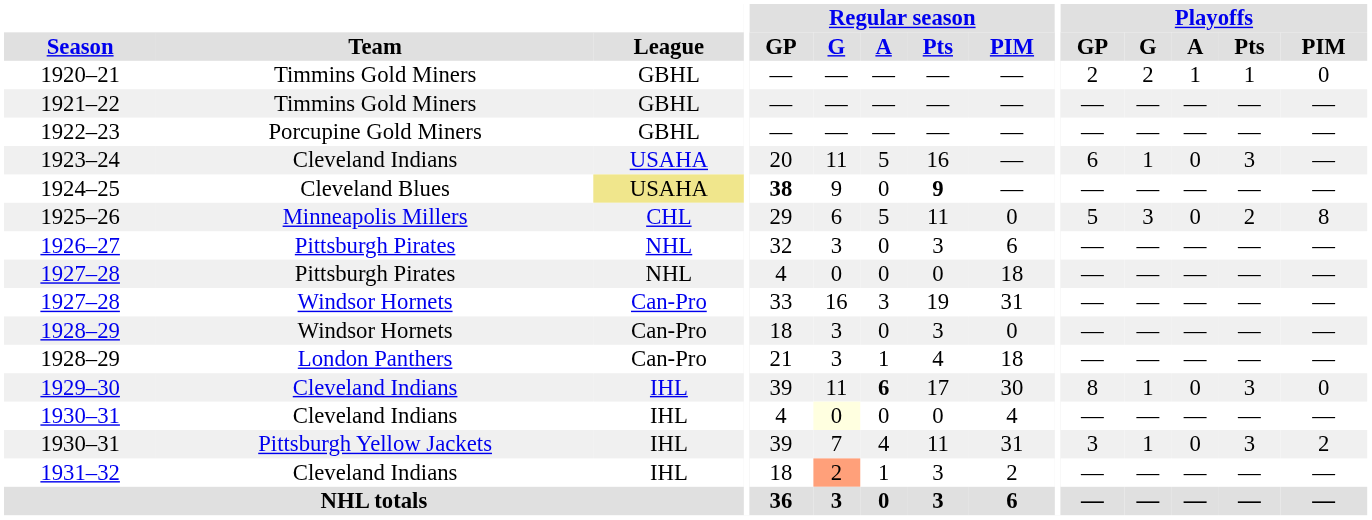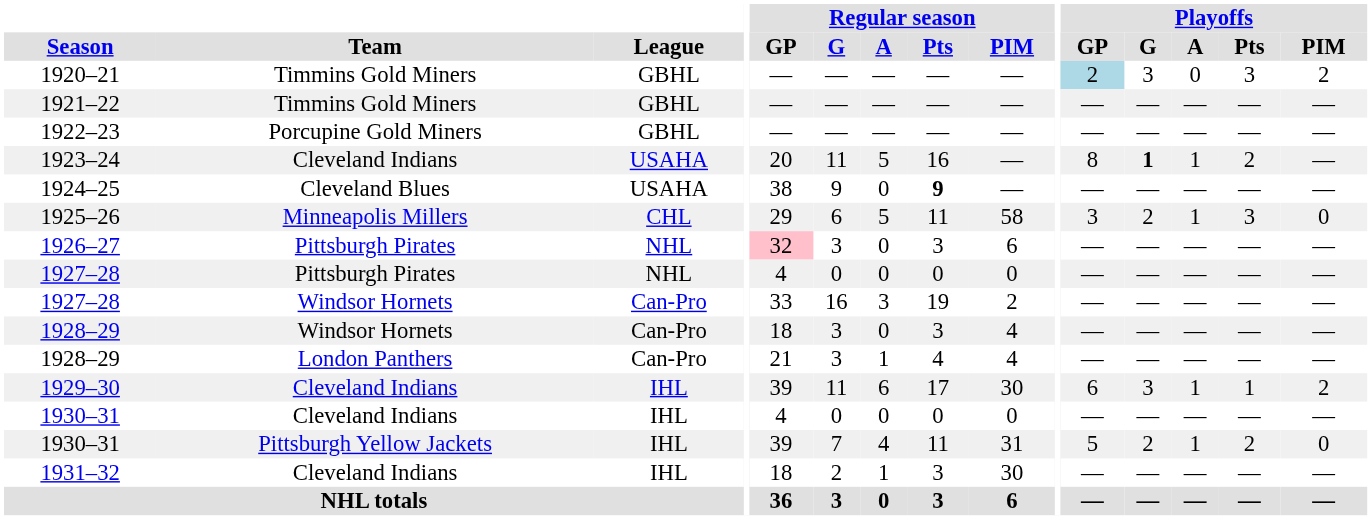 <table border="0" cellpadding="1" cellspacing="0" style="text-align:center; width:60em">
 <tr bgcolor="#e0e0e0">
 <th colspan="3" bgcolor="#ffffff"></th>
 <th rowspan="100" bgcolor="#ffffff"></th>
 <th colspan="5"><a href='#'>Regular season</a></th>
 <th rowspan="100" bgcolor="#ffffff"></th>
 <th colspan="5"><a href='#'>Playoffs</a></th>
 </tr>
 <tr bgcolor="#e0e0e0">
 <th><a href='#'>Season</a></th>
 <th>Team</th>
 <th>League</th>
 <th>GP</th>
 <th><a href='#'>G</a></th>
 <th><a href='#'>A</a></th>
 <th><a href='#'>Pts</a></th>
 <th><a href='#'>PIM</a></th>
 <th>GP</th>
 <th>G</th>
 <th>A</th>
 <th>Pts</th>
 <th>PIM</th>
 </tr>
 <tr>
 <td>1920–21</td>
 <td>Timmins Gold Miners</td>
 <td>GBHL</td>
 <td>—</td>
 <td>—</td>
 <td>—</td>
 <td>—</td>
 <td>—</td>
+<td style="background: lightblue;">2</td>
+<td>3</td>
+<td>0</td>
+<td>3</td>
 <td>2</td>
-<td>2</td>
-<td>1</td>
-<td>1</td>
-<td>0</td>
 </tr>
 <tr bgcolor="#f0f0f0">
 <td>1921–22</td>
 <td>Timmins Gold Miners</td>
 <td>GBHL</td>
 <td>—</td>
 <td>—</td>
 <td>—</td>
 <td>—</td>
 <td>—</td>
 <td>—</td>
 <td>—</td>
 <td>—</td>
 <td>—</td>
 <td>—</td>
 </tr>
 <tr>
 <td>1922–23</td>
 <td>Porcupine Gold Miners</td>
 <td>GBHL</td>
 <td>—</td>
 <td>—</td>
 <td>—</td>
 <td>—</td>
 <td>—</td>
 <td>—</td>
 <td>—</td>
 <td>—</td>
 <td>—</td>
 <td>—</td>
 </tr>
 <tr bgcolor="#f0f0f0">
 <td>1923–24</td>
 <td>Cleveland Indians</td>
 <td><a href='#'>USAHA</a></td>
 <td>20</td>
 <td>11</td>
 <td>5</td>
 <td>16</td>
 <td>—</td>
-<td>6</td>
+<td>8</td>
+<td><strong>1</strong></td>
 <td>1</td>
-<td>0</td>
-<td>3</td>
+<td>2</td>
 <td>—</td>
 </tr>
 <tr>
 <td>1924–25</td>
 <td>Cleveland Blues</td>
-<td style="background: khaki;">USAHA</td>
-<td><strong>38</strong></td>
+<td>USAHA</td>
+<td>38</td>
 <td>9</td>
 <td>0</td>
 <td><strong>9</strong></td>
 <td>—</td>
 <td>—</td>
 <td>—</td>
 <td>—</td>
 <td>—</td>
 <td>—</td>
 </tr>
 <tr bgcolor="#f0f0f0">
 <td>1925–26</td>
 <td><a href='#'>Minneapolis Millers</a></td>
 <td><a href='#'>CHL</a></td>
 <td>29</td>
 <td>6</td>
 <td>5</td>
 <td>11</td>
-<td>0</td>
-<td>5</td>
+<td>58</td>
+<td>3</td>
+<td>2</td>
+<td>1</td>
 <td>3</td>
 <td>0</td>
-<td>2</td>
-<td>8</td>
 </tr>
 <tr>
 <td><a href='#'>1926–27</a></td>
 <td><a href='#'>Pittsburgh Pirates</a></td>
 <td><a href='#'>NHL</a></td>
-<td>32</td>
+<td style="background: pink;">32</td>
 <td>3</td>
 <td>0</td>
 <td>3</td>
 <td>6</td>
 <td>—</td>
 <td>—</td>
 <td>—</td>
 <td>—</td>
 <td>—</td>
 </tr>
 <tr bgcolor="#f0f0f0">
 <td><a href='#'>1927–28</a></td>
 <td>Pittsburgh Pirates</td>
 <td>NHL</td>
 <td>4</td>
 <td>0</td>
 <td>0</td>
 <td>0</td>
-<td>18</td>
+<td>0</td>
 <td>—</td>
 <td>—</td>
 <td>—</td>
 <td>—</td>
 <td>—</td>
 </tr>
 <tr>
 <td><a href='#'>1927–28</a></td>
 <td><a href='#'>Windsor Hornets</a></td>
 <td><a href='#'>Can-Pro</a></td>
 <td>33</td>
 <td>16</td>
 <td>3</td>
 <td>19</td>
-<td>31</td>
+<td>2</td>
 <td>—</td>
 <td>—</td>
 <td>—</td>
 <td>—</td>
 <td>—</td>
 </tr>
 <tr bgcolor="#f0f0f0">
 <td><a href='#'>1928–29</a></td>
 <td>Windsor Hornets</td>
 <td>Can-Pro</td>
 <td>18</td>
 <td>3</td>
 <td>0</td>
 <td>3</td>
-<td>0</td>
+<td>4</td>
 <td>—</td>
 <td>—</td>
 <td>—</td>
 <td>—</td>
 <td>—</td>
 </tr>
 <tr>
 <td>1928–29</td>
 <td><a href='#'>London Panthers</a></td>
 <td>Can-Pro</td>
 <td>21</td>
 <td>3</td>
 <td>1</td>
 <td>4</td>
-<td>18</td>
+<td>4</td>
 <td>—</td>
 <td>—</td>
 <td>—</td>
 <td>—</td>
 <td>—</td>
 </tr>
 <tr bgcolor="#f0f0f0">
 <td><a href='#'>1929–30</a></td>
 <td><a href='#'>Cleveland Indians</a></td>
 <td><a href='#'>IHL</a></td>
 <td>39</td>
 <td>11</td>
-<td><strong>6</strong></td>
+<td>6</td>
 <td>17</td>
 <td>30</td>
-<td>8</td>
+<td>6</td>
+<td>3</td>
 <td>1</td>
-<td>0</td>
-<td>3</td>
-<td>0</td>
+<td>1</td>
+<td>2</td>
 </tr>
 <tr>
 <td><a href='#'>1930–31</a></td>
 <td>Cleveland Indians</td>
 <td>IHL</td>
 <td>4</td>
-<td style="background: lightyellow;">0</td>
 <td>0</td>
 <td>0</td>
-<td>4</td>
+<td>0</td>
+<td>0</td>
 <td>—</td>
 <td>—</td>
 <td>—</td>
 <td>—</td>
 <td>—</td>
 </tr>
 <tr bgcolor="#f0f0f0">
 <td>1930–31</td>
 <td><a href='#'>Pittsburgh Yellow Jackets</a></td>
 <td>IHL</td>
 <td>39</td>
 <td>7</td>
 <td>4</td>
 <td>11</td>
 <td>31</td>
-<td>3</td>
+<td>5</td>
+<td>2</td>
 <td>1</td>
+<td>2</td>
 <td>0</td>
-<td>3</td>
-<td>2</td>
 </tr>
 <tr>
 <td><a href='#'>1931–32</a></td>
 <td>Cleveland Indians</td>
 <td>IHL</td>
 <td>18</td>
-<td style="background: lightsalmon;">2</td>
+<td>2</td>
 <td>1</td>
 <td>3</td>
-<td>2</td>
+<td>30</td>
 <td>—</td>
 <td>—</td>
 <td>—</td>
 <td>—</td>
 <td>—</td>
 </tr>
 <tr bgcolor="#e0e0e0">
 <th colspan="3">NHL totals</th>
 <th>36</th>
 <th>3</th>
 <th>0</th>
 <th>3</th>
 <th>6</th>
 <th>—</th>
 <th>—</th>
 <th>—</th>
 <th>—</th>
 <th>—</th>
 </tr>
 </table>
